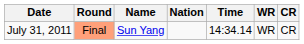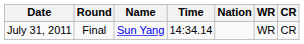 <table class="wikitable" style="text-align:center">
 <tr>
 <th>Date</th>
 <th>Round</th>
 <th>Name</th>
+<th>Time</th>
 <th>Nation</th>
-<th>Time</th>
 <th>WR</th>
 <th>CR</th>
 </tr>
 <tr>
 <td>July 31, 2011</td>
-<td style="background: lightsalmon;">Final</td>
+<td>Final</td>
 <td align="left"><a href='#'>Sun Yang</a></td>
+<td>14:34.14</td>
 <td align="left"></td>
-<td>14:34.14</td>
 <td>WR</td>
 <td>CR</td>
 </tr>
 </table>
